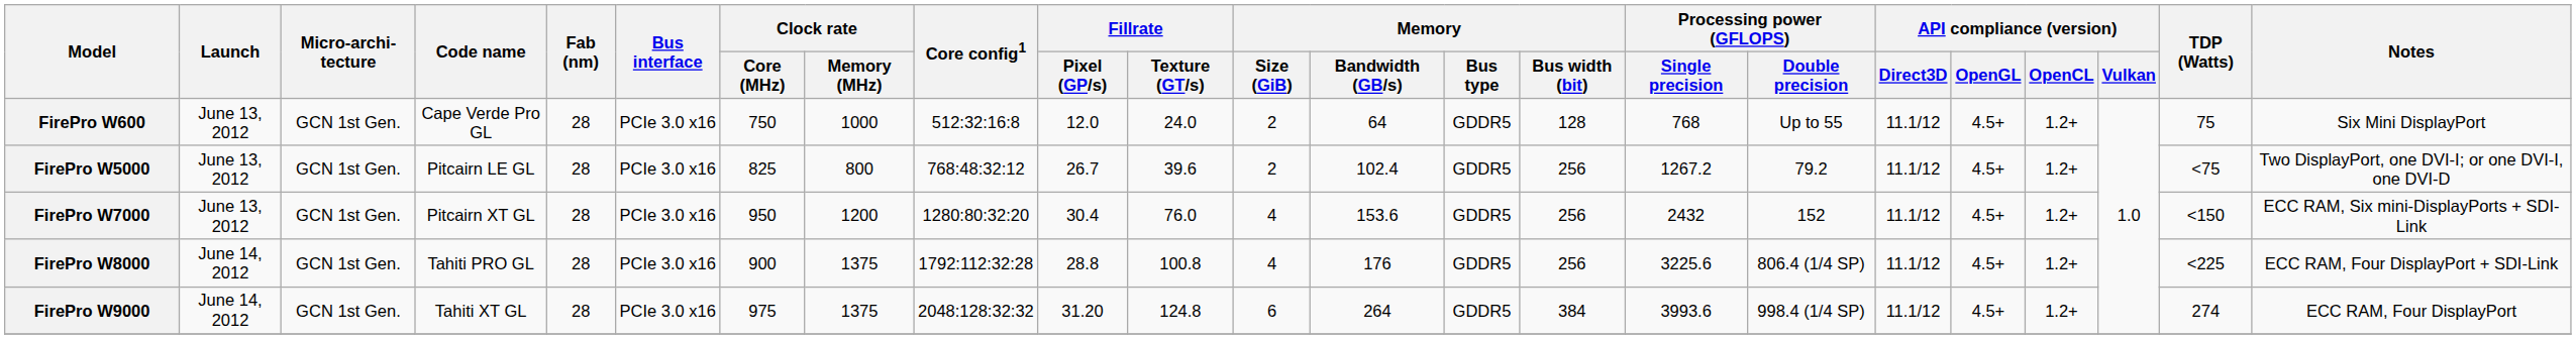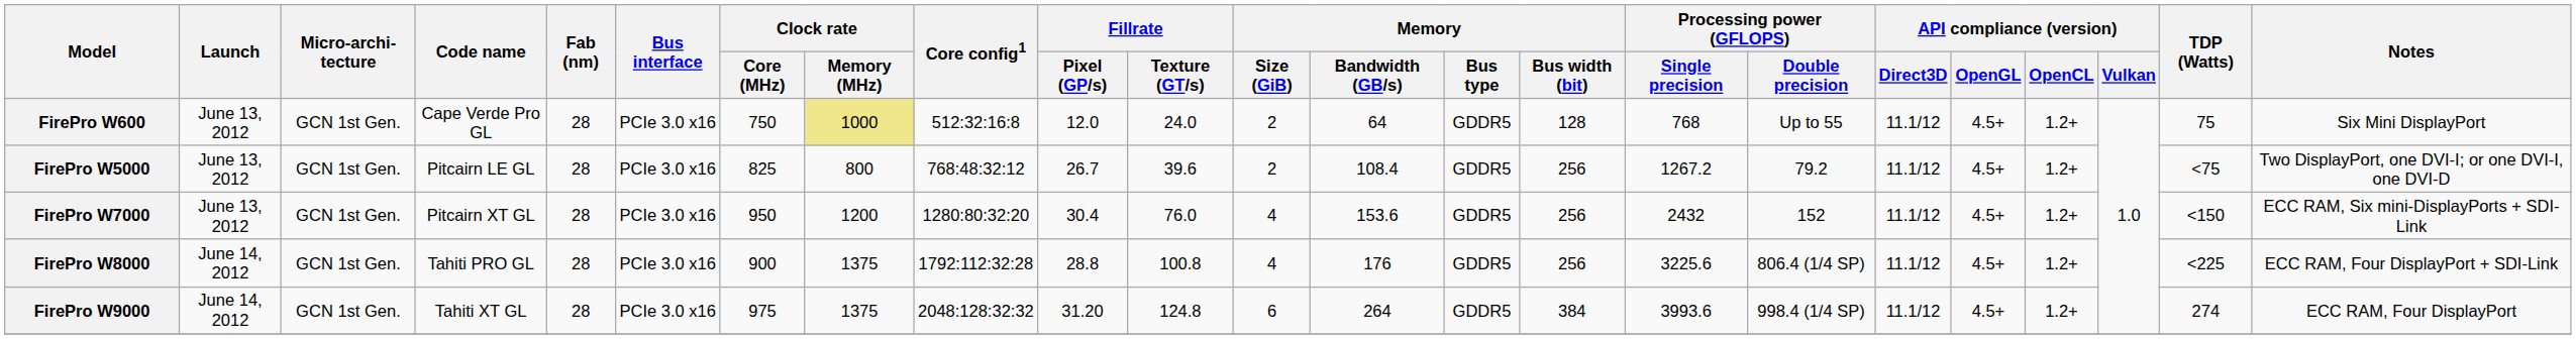 <table class="wikitable" style="font-size: 80%; text-align:center;">
 <tr>
 <th rowspan="2" style="width:10em">Model</th>
 <th rowspan="2">Launch</th>
 <th rowspan="2">Micro-archi-tecture</th>
 <th rowspan="2">Code name</th>
 <th rowspan="2">Fab (nm)</th>
 <th rowspan="2"><a href='#'>Bus</a> <a href='#'>interface</a></th>
 <th colspan="2">Clock rate</th>
 <th rowspan="2">Core config<sup>1</sup></th>
 <th colspan="2"><a href='#'>Fillrate</a></th>
 <th colspan="4">Memory</th>
 <th colspan="2">Processing power<br>(<a href='#'>GFLOPS</a>)</th>
 <th colspan="4"><a href='#'>API</a> compliance (version)</th>
 <th rowspan="2">TDP (Watts)</th>
 <th rowspan="2">Notes</th>
 </tr>
 <tr>
 <th>Core (MHz)</th>
 <th>Memory (MHz)</th>
 <th>Pixel (<a href='#'>GP</a>/s)</th>
 <th>Texture (<a href='#'>GT</a>/s)</th>
 <th>Size (<a href='#'>GiB</a>)</th>
 <th>Bandwidth (<a href='#'>GB</a>/s)</th>
 <th>Bus type</th>
 <th>Bus width (<a href='#'>bit</a>)</th>
 <th><a href='#'>Single precision</a></th>
 <th><a href='#'>Double precision</a></th>
 <th><a href='#'>Direct3D</a></th>
 <th><a href='#'>OpenGL</a></th>
 <th><a href='#'>OpenCL</a></th>
 <th><a href='#'>Vulkan</a></th>
 </tr>
 <tr>
 <th>FirePro W600</th>
 <td>June 13, 2012</td>
 <td>GCN 1st Gen.</td>
 <td>Cape Verde Pro GL</td>
 <td>28</td>
 <td>PCIe 3.0 x16</td>
 <td>750</td>
-<td>1000</td>
+<td style="background: khaki;">1000</td>
 <td>512:32:16:8</td>
 <td>12.0</td>
 <td>24.0</td>
 <td>2</td>
 <td>64</td>
 <td>GDDR5</td>
 <td>128</td>
 <td>768</td>
 <td>Up to 55</td>
 <td>11.1/12</td>
 <td>4.5+</td>
 <td>1.2+</td>
 <td rowspan=5>1.0</td>
 <td>75</td>
 <td>Six Mini DisplayPort</td>
 </tr>
 <tr>
 <th>FirePro W5000</th>
 <td>June 13, 2012</td>
 <td>GCN 1st Gen.</td>
 <td>Pitcairn LE GL</td>
 <td>28</td>
 <td>PCIe 3.0 x16</td>
 <td>825</td>
 <td>800</td>
 <td>768:48:32:12</td>
 <td>26.7</td>
 <td>39.6</td>
 <td>2</td>
-<td>102.4</td>
+<td>108.4</td>
 <td>GDDR5</td>
 <td>256</td>
 <td>1267.2</td>
 <td>79.2</td>
 <td>11.1/12</td>
 <td>4.5+</td>
 <td>1.2+</td>
 <td><75</td>
 <td>Two DisplayPort, one DVI-I; or one DVI-I, one DVI-D</td>
 </tr>
 <tr>
 <th>FirePro W7000</th>
 <td>June 13, 2012</td>
 <td>GCN 1st Gen.</td>
 <td>Pitcairn XT GL</td>
 <td>28</td>
 <td>PCIe 3.0 x16</td>
 <td>950</td>
 <td>1200</td>
 <td>1280:80:32:20</td>
 <td>30.4</td>
 <td>76.0</td>
 <td>4</td>
 <td>153.6</td>
 <td>GDDR5</td>
 <td>256</td>
 <td>2432</td>
 <td>152</td>
 <td>11.1/12</td>
 <td>4.5+</td>
 <td>1.2+</td>
 <td><150</td>
 <td>ECC RAM, Six mini-DisplayPorts + SDI-Link</td>
 </tr>
 <tr>
 <th>FirePro W8000</th>
 <td>June 14, 2012</td>
 <td>GCN 1st Gen.</td>
 <td>Tahiti PRO GL</td>
 <td>28</td>
 <td>PCIe 3.0 x16</td>
 <td>900</td>
 <td>1375</td>
 <td>1792:112:32:28</td>
 <td>28.8</td>
 <td>100.8</td>
 <td>4</td>
 <td>176</td>
 <td>GDDR5</td>
 <td>256</td>
 <td>3225.6</td>
 <td>806.4 (1/4 SP)</td>
 <td>11.1/12</td>
 <td>4.5+</td>
 <td>1.2+</td>
 <td><225</td>
 <td>ECC RAM, Four DisplayPort + SDI-Link</td>
 </tr>
 <tr>
 <th>FirePro W9000</th>
 <td>June 14, 2012</td>
 <td>GCN 1st Gen.</td>
 <td>Tahiti XT GL</td>
 <td>28</td>
 <td>PCIe 3.0 x16</td>
 <td>975</td>
 <td>1375</td>
 <td>2048:128:32:32</td>
 <td>31.20</td>
 <td>124.8</td>
 <td>6</td>
 <td>264</td>
 <td>GDDR5</td>
 <td>384</td>
 <td>3993.6</td>
 <td>998.4 (1/4 SP)</td>
 <td>11.1/12</td>
 <td>4.5+</td>
 <td>1.2+</td>
 <td>274</td>
 <td>ECC RAM, Four DisplayPort</td>
 </tr>
 <tr>
 </tr>
 </table>
